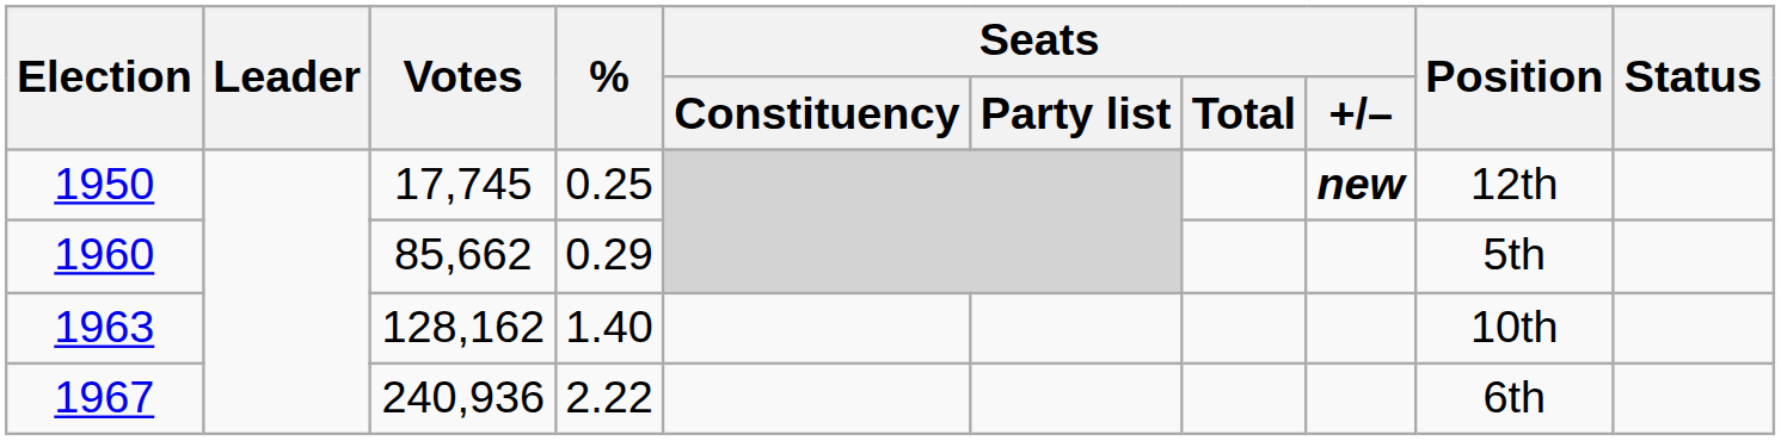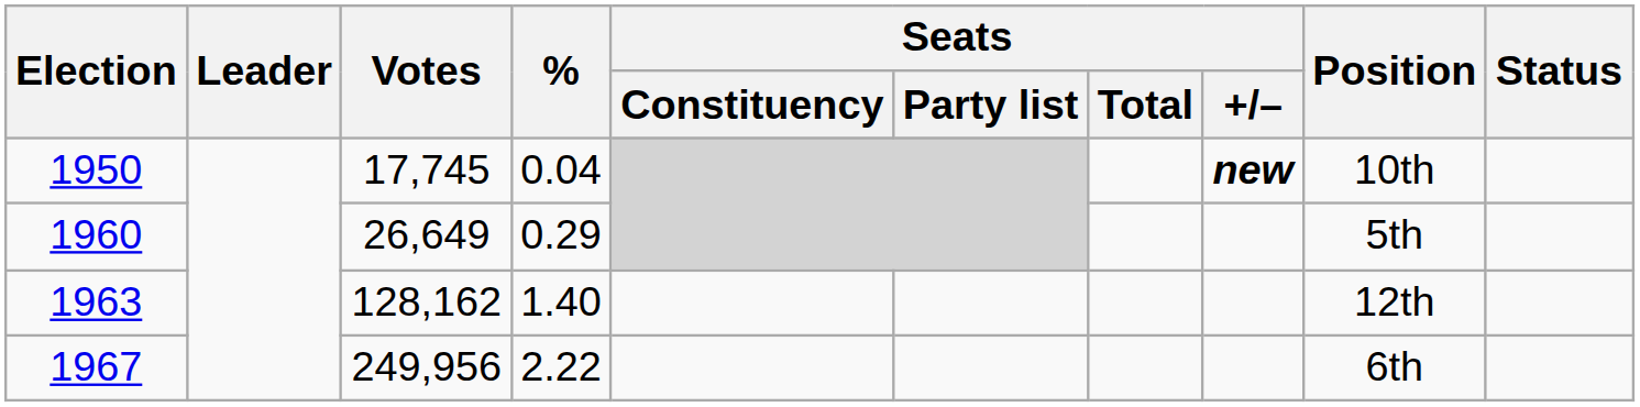 <table class="wikitable" style="text-align:center">
 <tr>
 <th rowspan="2">Election</th>
 <th rowspan="2">Leader</th>
 <th rowspan="2">Votes</th>
 <th rowspan="2">%</th>
 <th colspan="4">Seats</th>
 <th rowspan="2">Position</th>
 <th rowspan="2">Status</th>
 </tr>
 <tr>
 <th>Constituency</th>
 <th>Party list</th>
 <th>Total</th>
 <th>+/–</th>
 </tr>
 <tr>
 <td><a href='#'>1950</a></td>
 <td rowspan="4"></td>
 <td>17,745</td>
-<td>0.25</td>
+<td>0.04</td>
 <td colspan="2" rowspan="2" bgcolor="lightgrey"></td>
 <td></td>
 <td><strong><em>new</em></strong></td>
-<td>12th</td>
+<td>10th</td>
 <td></td>
 </tr>
 <tr>
 <td><a href='#'>1960</a></td>
-<td>85,662</td>
+<td>26,649</td>
 <td>0.29</td>
 <td></td>
 <td></td>
 <td>5th</td>
 <td></td>
 </tr>
 <tr>
 <td><a href='#'>1963</a></td>
 <td>128,162</td>
 <td>1.40</td>
 <td></td>
 <td></td>
 <td></td>
 <td></td>
-<td>10th</td>
+<td>12th</td>
 <td></td>
 </tr>
 <tr>
 <td><a href='#'>1967</a></td>
-<td>240,936</td>
+<td>249,956</td>
 <td>2.22</td>
 <td></td>
 <td></td>
 <td></td>
 <td></td>
 <td>6th</td>
 <td></td>
 </tr>
 </table>
